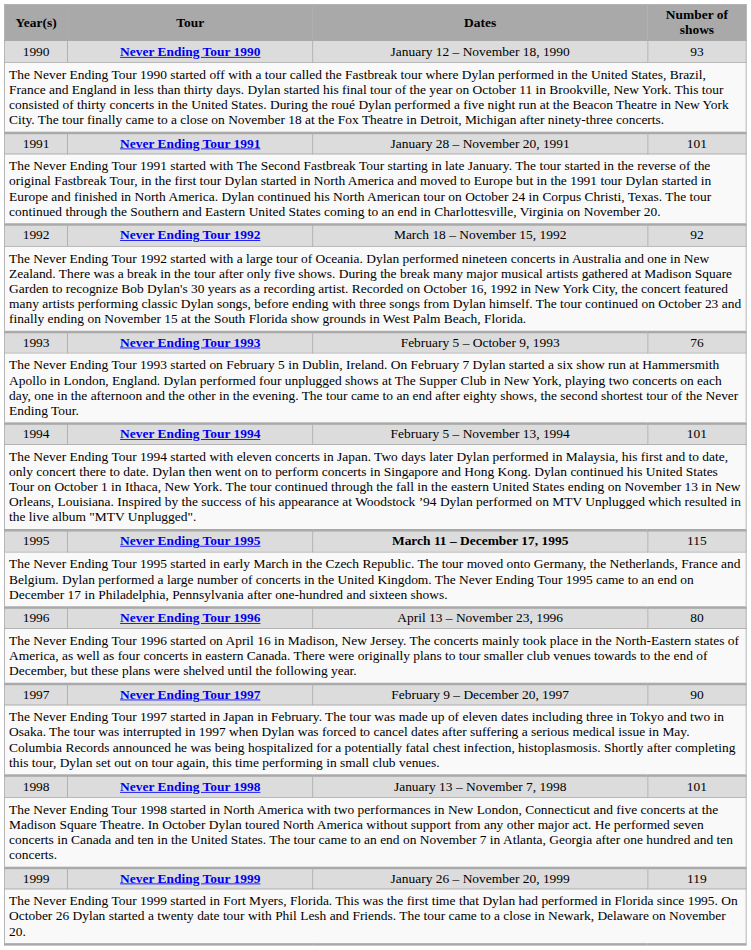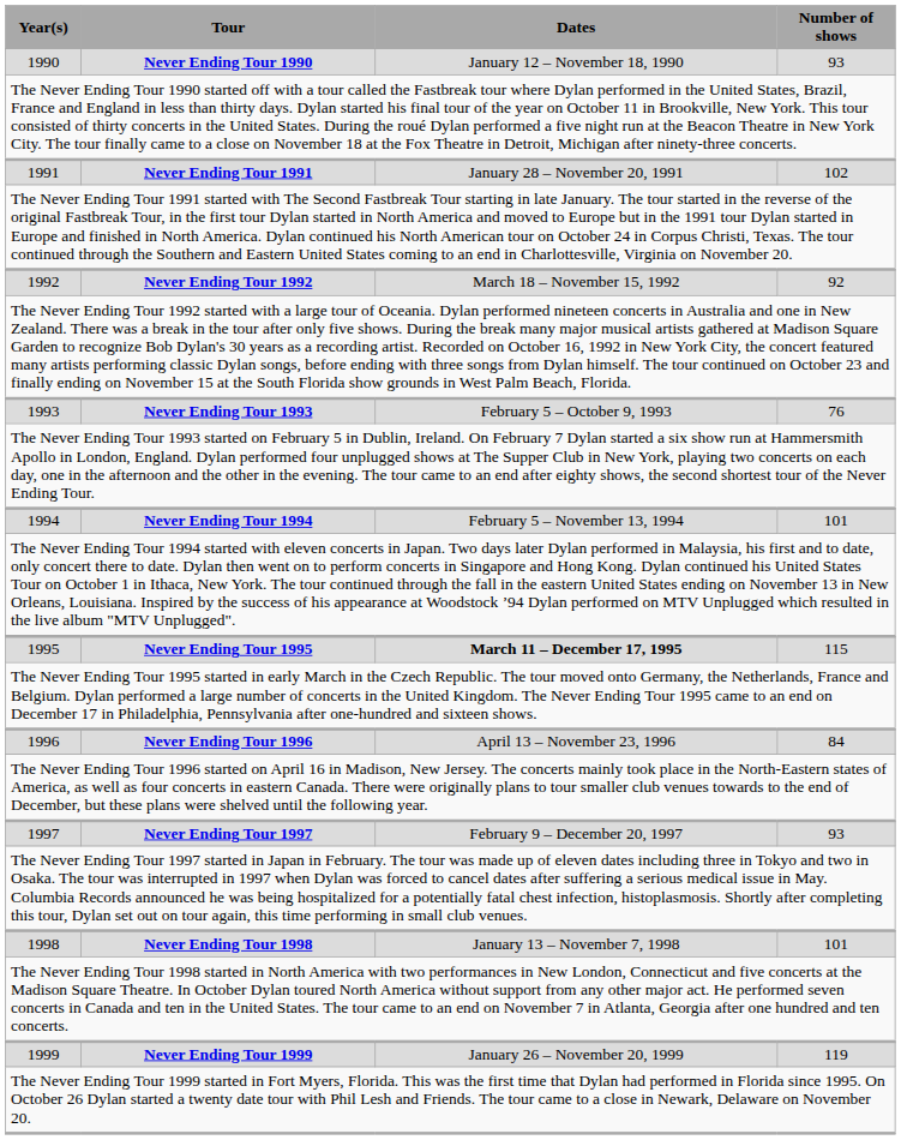 <table class="wikitable" style="width:100%; text-align:center;">
 <tr>
 <th style="width:40px; background:darkGrey;">Year(s)</th>
 <th style="width:210px; background:darkGrey;">Tour</th>
 <th style="width:290px; background:darkGrey;">Dates</th>
 <th style="width:80px; background:darkGrey;">Number of<br>shows<br></th>
 </tr>
 <tr style="background:#DCDCDC;">
 <td>1990</td>
 <td><strong><a href='#'>Never Ending Tour 1990</a></strong></td>
 <td>January 12 – November 18, 1990</td>
 <td>93</td>
 </tr>
 <tr>
 <td colspan="5" style="border-bottom-width:3px; padding:5px; text-align:left;">The Never Ending Tour 1990 started off with a tour called the Fastbreak tour where Dylan performed in the United States, Brazil, France and England in less than thirty days. Dylan started his final tour of the year on October 11 in Brookville, New York. This tour consisted of thirty concerts in the United States. During the roué Dylan performed a five night run at the Beacon Theatre in New York City. The tour finally came to a close on November 18 at the Fox Theatre in Detroit, Michigan after ninety-three concerts.</td>
 </tr>
 <tr>
 </tr>
 <tr style="background:#DCDCDC;">
 <td>1991</td>
 <td><strong><a href='#'>Never Ending Tour 1991</a></strong></td>
 <td>January 28 – November 20, 1991</td>
-<td>101</td>
+<td>102</td>
 </tr>
 <tr>
 <td colspan="5" style="border-bottom-width:3px; padding:5px; text-align:left;">The Never Ending Tour 1991 started with The Second Fastbreak Tour starting in late January. The tour started in the reverse of the original Fastbreak Tour, in the first tour Dylan started in North America and moved to Europe but in the 1991 tour Dylan started in Europe and finished in North America. Dylan continued his North American tour on October 24 in Corpus Christi, Texas. The tour continued through the Southern and Eastern United States coming to an end in Charlottesville, Virginia on November 20.</td>
 </tr>
 <tr>
 </tr>
 <tr style="background:#DCDCDC;">
 <td>1992</td>
 <td><strong><a href='#'>Never Ending Tour 1992</a></strong></td>
 <td>March 18 – November 15, 1992</td>
 <td>92</td>
 </tr>
 <tr>
 <td colspan="5" style="border-bottom-width:3px; padding:5px; text-align:left;">The Never Ending Tour 1992 started with a large tour of Oceania. Dylan performed nineteen concerts in Australia and one in New Zealand. There was a break in the tour after only five shows. During the break many major musical artists gathered at Madison Square Garden to recognize Bob Dylan's 30 years as a recording artist. Recorded on October 16, 1992 in New York City, the concert featured many artists performing classic Dylan songs, before ending with three songs from Dylan himself. The tour continued on October 23 and finally ending on November 15 at the South Florida show grounds in West Palm Beach, Florida.</td>
 </tr>
 <tr>
 </tr>
 <tr style="background:#DCDCDC;">
 <td>1993</td>
 <td><strong><a href='#'>Never Ending Tour 1993</a></strong></td>
 <td>February 5 – October 9, 1993</td>
 <td>76</td>
 </tr>
 <tr>
 <td colspan="5" style="border-bottom-width:3px; padding:5px; text-align:left;">The Never Ending Tour 1993 started on February 5 in Dublin, Ireland. On February 7 Dylan started a six show run at Hammersmith Apollo in London, England. Dylan performed four unplugged shows at The Supper Club in New York, playing two concerts on each day, one in the afternoon and the other in the evening. The tour came to an end after eighty shows, the second shortest tour of the Never Ending Tour.</td>
 </tr>
 <tr>
 </tr>
 <tr style="background:#DCDCDC;">
 <td>1994</td>
 <td><strong><a href='#'>Never Ending Tour 1994</a></strong></td>
 <td>February 5 – November 13, 1994</td>
 <td>101</td>
 </tr>
 <tr>
 <td colspan="5" style="border-bottom-width:3px; padding:5px; text-align:left;">The Never Ending Tour 1994 started with eleven concerts in Japan. Two days later Dylan performed in Malaysia, his first and to date, only concert there to date. Dylan then went on to perform concerts in Singapore and Hong Kong. Dylan continued his United States Tour on October 1 in Ithaca, New York. The tour continued through the fall in the eastern United States ending on November 13 in New Orleans, Louisiana. Inspired by the success of his appearance at Woodstock ’94 Dylan performed on MTV Unplugged which resulted in the live album "MTV Unplugged".</td>
 </tr>
 <tr>
 </tr>
 <tr style="background:#DCDCDC;">
 <td>1995</td>
 <td><strong><a href='#'>Never Ending Tour 1995</a></strong></td>
 <td><strong>March 11 – December 17, 1995</strong></td>
 <td>115</td>
 </tr>
 <tr>
 <td colspan="5" style="border-bottom-width:3px; padding:5px; text-align:left;">The Never Ending Tour 1995 started in early March in the Czech Republic. The tour moved onto Germany, the Netherlands, France and Belgium. Dylan performed a large number of concerts in the United Kingdom. The Never Ending Tour 1995 came to an end on December 17 in Philadelphia, Pennsylvania after one-hundred and sixteen shows.</td>
 </tr>
 <tr>
 </tr>
 <tr style="background:#DCDCDC;">
 <td>1996</td>
 <td><strong><a href='#'>Never Ending Tour 1996</a></strong></td>
 <td>April 13 – November 23, 1996</td>
-<td>80</td>
+<td>84</td>
 </tr>
 <tr>
 <td colspan="5" style="border-bottom-width:3px; padding:5px; text-align:left;">The Never Ending Tour 1996 started on April 16 in Madison, New Jersey. The concerts mainly took place in the North-Eastern states of America, as well as four concerts in eastern Canada. There were originally plans to tour smaller club venues towards to the end of December, but these plans were shelved until the following year.</td>
 </tr>
 <tr>
 </tr>
 <tr style="background:#DCDCDC;">
 <td>1997</td>
 <td><strong><a href='#'>Never Ending Tour 1997</a></strong></td>
 <td>February 9 – December 20, 1997</td>
-<td>90</td>
+<td>93</td>
 </tr>
 <tr>
 <td colspan="5" style="border-bottom-width:3px; padding:5px; text-align:left;">The Never Ending Tour 1997 started in Japan in February. The tour was made up of eleven dates including three in Tokyo and two in Osaka. The tour was interrupted in 1997 when Dylan was forced to cancel dates after suffering a serious medical issue in May. Columbia Records announced he was being hospitalized for a potentially fatal chest infection, histoplasmosis. Shortly after completing this tour, Dylan set out on tour again, this time performing in small club venues.</td>
 </tr>
 <tr>
 </tr>
 <tr style="background:#DCDCDC;">
 <td>1998</td>
 <td><strong><a href='#'>Never Ending Tour 1998</a></strong></td>
 <td>January 13 – November 7, 1998</td>
 <td>101</td>
 </tr>
 <tr>
 <td colspan="5" style="border-bottom-width:3px; padding:5px; text-align:left;">The Never Ending Tour 1998 started in North America with two performances in New London, Connecticut and five concerts at the Madison Square Theatre. In October Dylan toured North America without support from any other major act. He performed seven concerts in Canada and ten in the United States. The tour came to an end on November 7 in Atlanta, Georgia after one hundred and ten concerts.</td>
 </tr>
 <tr>
 </tr>
 <tr style="background:#DCDCDC;">
 <td>1999</td>
 <td><strong><a href='#'>Never Ending Tour 1999</a></strong></td>
 <td>January 26 – November 20, 1999</td>
 <td>119</td>
 </tr>
 <tr>
 <td colspan="5" style="border-bottom-width:3px; padding:5px; text-align:left;">The Never Ending Tour 1999 started in Fort Myers, Florida. This was the first time that Dylan had performed in Florida since 1995. On October 26 Dylan started a twenty date tour with Phil Lesh and Friends. The tour came to a close in Newark, Delaware on November 20.</td>
 </tr>
 <tr>
 </tr>
 </table>
